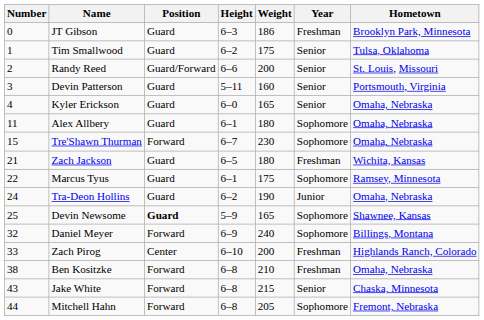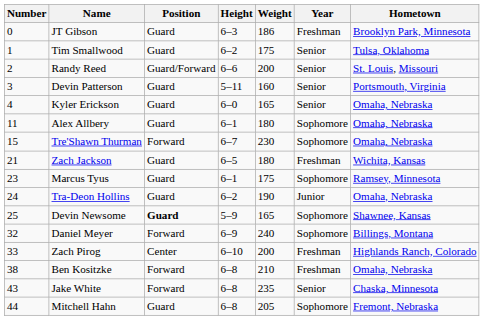 <table class="wikitable sortable" style="font-size: 95%;">
 <tr>
 <th>Number</th>
 <th>Name</th>
 <th>Position</th>
 <th>Height</th>
 <th>Weight</th>
 <th>Year</th>
 <th>Hometown</th>
 </tr>
 <tr>
 <td>0</td>
 <td>JT Gibson</td>
 <td>Guard</td>
 <td>6–3</td>
 <td>186</td>
 <td>Freshman</td>
 <td><a href='#'>Brooklyn Park, Minnesota</a></td>
 </tr>
 <tr>
 <td>1</td>
 <td>Tim Smallwood</td>
 <td>Guard</td>
 <td>6–2</td>
 <td>175</td>
 <td>Senior</td>
 <td><a href='#'>Tulsa, Oklahoma</a></td>
 </tr>
 <tr>
 <td>2</td>
 <td>Randy Reed</td>
 <td>Guard/Forward</td>
 <td>6–6</td>
 <td>200</td>
 <td>Senior</td>
 <td><a href='#'>St. Louis</a>, <a href='#'>Missouri</a></td>
 </tr>
 <tr>
 <td>3</td>
 <td>Devin Patterson</td>
 <td>Guard</td>
 <td>5–11</td>
 <td>160</td>
 <td>Senior</td>
 <td><a href='#'>Portsmouth, Virginia</a></td>
 </tr>
 <tr>
 <td>4</td>
 <td>Kyler Erickson</td>
 <td>Guard</td>
 <td>6–0</td>
 <td>165</td>
 <td>Senior</td>
 <td><a href='#'>Omaha, Nebraska</a></td>
 </tr>
 <tr>
 <td>11</td>
 <td>Alex Allbery</td>
 <td>Guard</td>
 <td>6–1</td>
 <td>180</td>
 <td>Sophomore</td>
 <td><a href='#'>Omaha, Nebraska</a></td>
 </tr>
 <tr>
 <td>15</td>
 <td><a href='#'>Tre'Shawn Thurman</a></td>
 <td>Forward</td>
 <td>6–7</td>
 <td>230</td>
 <td>Sophomore</td>
 <td><a href='#'>Omaha, Nebraska</a></td>
 </tr>
 <tr>
 <td>21</td>
 <td><a href='#'>Zach Jackson</a></td>
 <td>Guard</td>
 <td>6–5</td>
 <td>180</td>
 <td>Freshman</td>
 <td><a href='#'>Wichita, Kansas</a></td>
 </tr>
 <tr>
-<td>22</td>
+<td>23</td>
 <td>Marcus Tyus</td>
 <td>Guard</td>
 <td>6–1</td>
 <td>175</td>
 <td>Sophomore</td>
 <td><a href='#'>Ramsey, Minnesota</a></td>
 </tr>
 <tr>
 <td>24</td>
 <td><a href='#'>Tra-Deon Hollins</a></td>
 <td>Guard</td>
 <td>6–2</td>
 <td>190</td>
 <td>Junior</td>
 <td><a href='#'>Omaha, Nebraska</a></td>
 </tr>
 <tr>
 <td>25</td>
 <td>Devin Newsome</td>
 <td><strong>Guard</strong></td>
 <td>5–9</td>
 <td>165</td>
 <td>Sophomore</td>
 <td><a href='#'>Shawnee, Kansas</a></td>
 </tr>
 <tr>
 <td>32</td>
 <td>Daniel Meyer</td>
 <td>Forward</td>
 <td>6–9</td>
 <td>240</td>
 <td>Sophomore</td>
 <td><a href='#'>Billings, Montana</a></td>
 </tr>
 <tr>
 <td>33</td>
 <td>Zach Pirog</td>
 <td>Center</td>
 <td>6–10</td>
 <td>200</td>
 <td>Freshman</td>
 <td><a href='#'>Highlands Ranch, Colorado</a></td>
 </tr>
 <tr>
 <td>38</td>
 <td>Ben Kositzke</td>
 <td>Forward</td>
 <td>6–8</td>
 <td>210</td>
 <td>Freshman</td>
 <td><a href='#'>Omaha, Nebraska</a></td>
 </tr>
 <tr>
 <td>43</td>
 <td>Jake White</td>
 <td>Forward</td>
 <td>6–8</td>
-<td>215</td>
+<td>235</td>
 <td>Senior</td>
 <td><a href='#'>Chaska, Minnesota</a></td>
 </tr>
 <tr>
 <td>44</td>
 <td>Mitchell Hahn</td>
-<td>Forward</td>
+<td>Guard</td>
 <td>6–8</td>
 <td>205</td>
 <td>Sophomore</td>
 <td><a href='#'>Fremont, Nebraska</a></td>
 </tr>
 </table>
